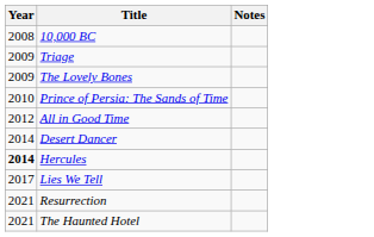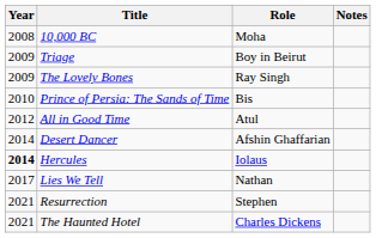 <table class="wikitable sortable">
 <tr>
 <th>Year</th>
 <th>Title</th>
+<th>Role</th>
 <th class="unsortable">Notes</th>
 </tr>
 <tr>
 <td>2008</td>
 <td><a href='#'><em>10,000 BC</em></a></td>
+<td>Moha</td>
 <td></td>
 </tr>
 <tr>
 <td>2009</td>
 <td><a href='#'><em>Triage</em></a></td>
+<td>Boy in Beirut</td>
 <td></td>
 </tr>
 <tr>
 <td>2009</td>
 <td><a href='#'><em>The Lovely Bones</em></a></td>
+<td>Ray Singh</td>
 <td></td>
 </tr>
 <tr>
 <td>2010</td>
 <td><a href='#'><em>Prince of Persia: The Sands of Time</em></a></td>
+<td>Bis</td>
 <td></td>
 </tr>
 <tr>
 <td>2012</td>
 <td><a href='#'><em>All in Good Time</em></a></td>
+<td>Atul</td>
 <td></td>
 </tr>
 <tr>
 <td>2014</td>
 <td><em><a href='#'>Desert Dancer</a></em></td>
+<td>Afshin Ghaffarian</td>
 <td></td>
 </tr>
 <tr>
 <td><strong>2014</strong></td>
 <td><a href='#'><em>Hercules</em></a></td>
+<td><a href='#'>Iolaus</a></td>
 <td></td>
 </tr>
 <tr>
 <td>2017</td>
 <td><em><a href='#'>Lies We Tell</a></em></td>
+<td>Nathan</td>
 <td></td>
 </tr>
 <tr>
 <td>2021</td>
 <td><em>Resurrection</em></td>
+<td>Stephen</td>
 <td></td>
 </tr>
 <tr>
 <td>2021</td>
 <td><em>The Haunted Hotel</em></td>
+<td><a href='#'>Charles Dickens</a></td>
 <td></td>
 </tr>
 </table>
